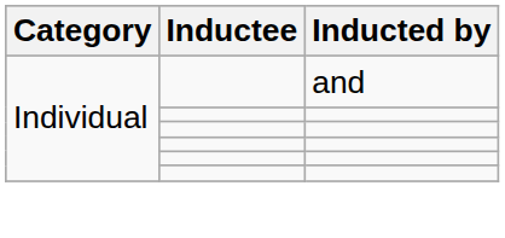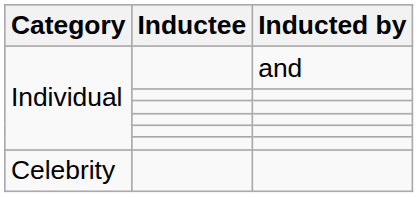 <table class="wikitable">
 <tr>
 <th>Category</th>
 <th>Inductee</th>
 <th>Inducted by</th>
 </tr>
 <tr>
 <td rowspan="6">Individual</td>
 <td></td>
 <td> and </td>
 </tr>
 <tr>
 <td></td>
 <td></td>
 </tr>
 <tr>
 <td></td>
 <td></td>
 </tr>
 <tr>
 <td></td>
 <td></td>
 </tr>
 <tr>
 <td></td>
 <td></td>
 </tr>
 <tr>
 <td></td>
 <td></td>
 </tr>
+<tr>
+<td>Celebrity</td>
+<td></td>
+<td></td>
+</tr>
 </table>
